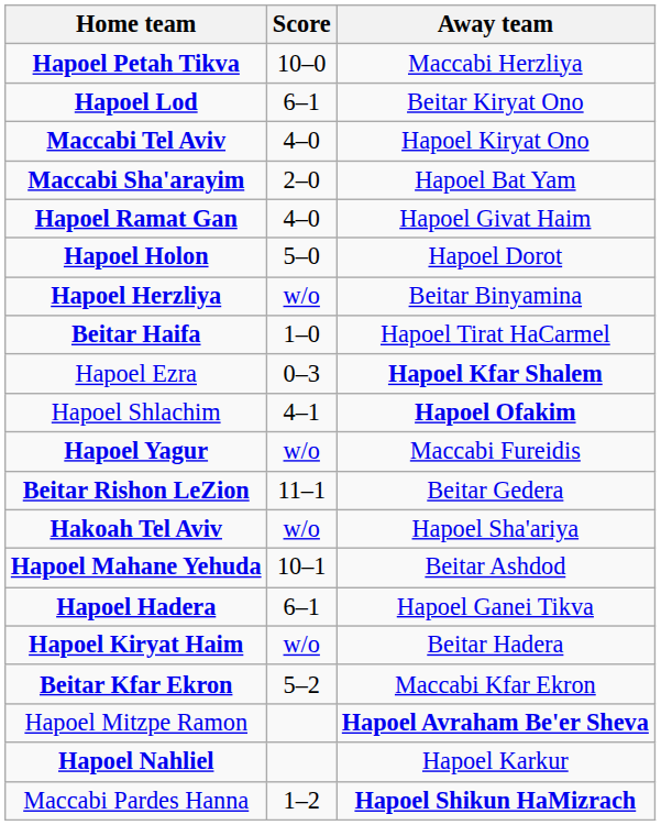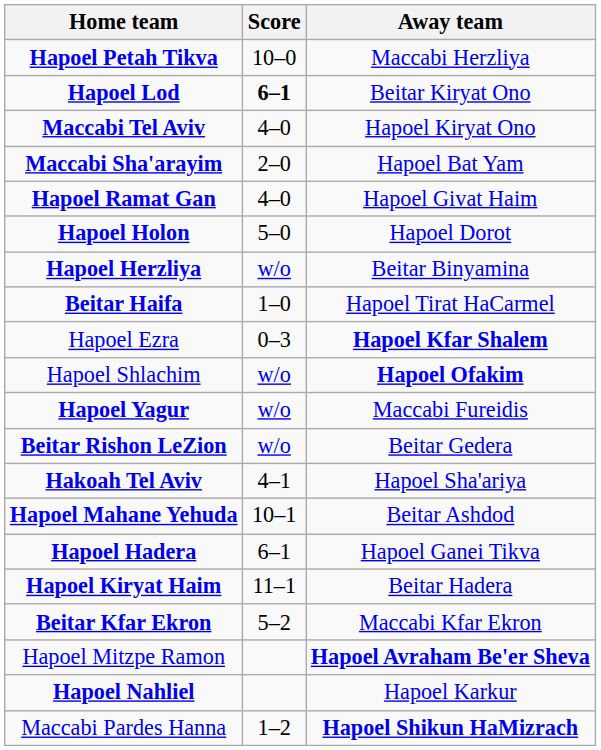 <table class="wikitable" style="text-align:center">
 <tr>
 <th>Home team</th>
 <th>Score</th>
 <th>Away team</th>
 </tr>
 <tr>
 <td><strong><a href='#'>Hapoel Petah Tikva</a></strong></td>
 <td>10–0</td>
 <td><a href='#'>Maccabi Herzliya</a></td>
 </tr>
 <tr>
 <td><strong><a href='#'>Hapoel Lod</a></strong></td>
-<td>6–1</td>
+<td><strong>6–1</strong></td>
 <td><a href='#'>Beitar Kiryat Ono</a></td>
 </tr>
 <tr>
 <td><strong><a href='#'>Maccabi Tel Aviv</a></strong></td>
 <td>4–0</td>
 <td><a href='#'>Hapoel Kiryat Ono</a></td>
 </tr>
 <tr>
 <td><strong><a href='#'>Maccabi Sha'arayim</a></strong></td>
 <td>2–0 <br></td>
 <td><a href='#'>Hapoel Bat Yam</a></td>
 </tr>
 <tr>
 <td><strong><a href='#'>Hapoel Ramat Gan</a></strong></td>
 <td>4–0</td>
 <td><a href='#'>Hapoel Givat Haim</a></td>
 </tr>
 <tr>
 <td><strong><a href='#'>Hapoel Holon</a></strong></td>
 <td>5–0</td>
 <td><a href='#'>Hapoel Dorot</a></td>
 </tr>
 <tr>
 <td><strong><a href='#'>Hapoel Herzliya</a></strong></td>
 <td><a href='#'>w/o</a></td>
 <td><a href='#'>Beitar Binyamina</a></td>
 </tr>
 <tr>
 <td><strong><a href='#'>Beitar Haifa</a></strong></td>
 <td>1–0 </td>
 <td><a href='#'>Hapoel Tirat HaCarmel</a></td>
 </tr>
 <tr>
 <td><a href='#'>Hapoel Ezra</a></td>
 <td>0–3</td>
 <td><strong><a href='#'>Hapoel Kfar Shalem</a></strong></td>
 </tr>
 <tr>
 <td><a href='#'>Hapoel Shlachim</a></td>
-<td>4–1</td>
+<td><a href='#'>w/o</a></td>
 <td><strong><a href='#'>Hapoel Ofakim</a></strong></td>
 </tr>
 <tr>
 <td><strong><a href='#'>Hapoel Yagur</a></strong></td>
 <td><a href='#'>w/o</a></td>
 <td><a href='#'>Maccabi Fureidis</a></td>
 </tr>
 <tr>
 <td><strong><a href='#'>Beitar Rishon LeZion</a></strong></td>
-<td>11–1</td>
+<td><a href='#'>w/o</a></td>
 <td><a href='#'>Beitar Gedera</a></td>
 </tr>
 <tr>
 <td><strong><a href='#'>Hakoah Tel Aviv</a></strong></td>
-<td><a href='#'>w/o</a></td>
+<td>4–1</td>
 <td><a href='#'>Hapoel Sha'ariya</a></td>
 </tr>
 <tr>
 <td><strong><a href='#'>Hapoel Mahane Yehuda</a></strong></td>
 <td>10–1</td>
 <td><a href='#'>Beitar Ashdod</a> <br></td>
 </tr>
 <tr>
 <td><strong><a href='#'>Hapoel Hadera</a></strong></td>
 <td>6–1</td>
 <td><a href='#'>Hapoel Ganei Tikva</a></td>
 </tr>
 <tr>
 <td><strong><a href='#'>Hapoel Kiryat Haim</a></strong></td>
-<td><a href='#'>w/o</a></td>
+<td>11–1</td>
 <td><a href='#'>Beitar Hadera</a></td>
 </tr>
 <tr>
 <td><strong><a href='#'>Beitar Kfar Ekron</a></strong></td>
 <td>5–2</td>
 <td><a href='#'>Maccabi Kfar Ekron</a></td>
 </tr>
 <tr>
 <td><a href='#'>Hapoel Mitzpe Ramon</a></td>
 <td></td>
 <td><strong><a href='#'>Hapoel Avraham Be'er Sheva</a></strong></td>
 </tr>
 <tr>
 <td><strong><a href='#'>Hapoel Nahliel</a></strong></td>
 <td></td>
 <td><a href='#'>Hapoel Karkur</a></td>
 </tr>
 <tr>
 <td><a href='#'>Maccabi Pardes Hanna</a></td>
 <td>1–2</td>
 <td><strong><a href='#'>Hapoel Shikun HaMizrach</a></strong></td>
 </tr>
 <tr>
 </tr>
 </table>
